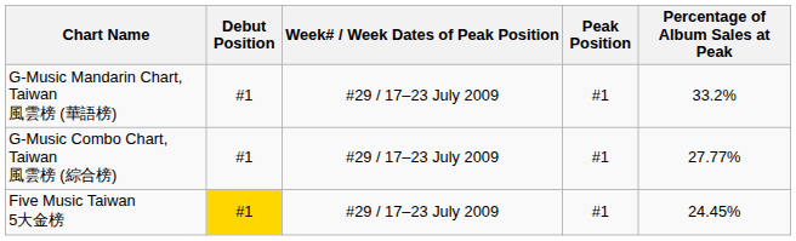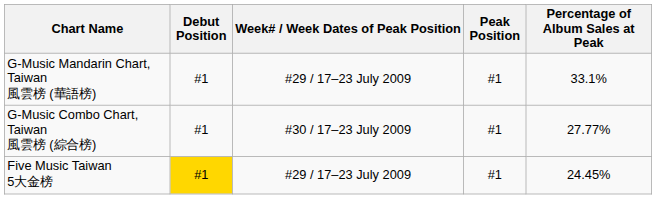 <table class="wikitable">
 <tr>
 <th width="200px">Chart Name</th>
 <th width="70px">Debut Position</th>
 <th>Week# / Week Dates of Peak Position</th>
 <th width="70px">Peak Position</th>
 <th width="150px">Percentage of Album Sales at Peak</th>
 </tr>
 <tr>
 <td>G-Music Mandarin Chart, Taiwan<br>風雲榜 (華語榜)</td>
 <td align="center">#1</td>
 <td align="center">#29 / 17–23 July 2009</td>
 <td align="center">#1</td>
-<td align="center">33.2%</td>
+<td align="center">33.1%</td>
 </tr>
 <tr>
 <td>G-Music Combo Chart, Taiwan<br>風雲榜 (綜合榜)</td>
 <td align="center">#1</td>
-<td align="center">#29 / 17–23 July 2009</td>
+<td align="center">#30 / 17–23 July 2009</td>
 <td align="center">#1</td>
 <td align="center">27.77%</td>
 </tr>
 <tr>
 <td>Five Music Taiwan<br>5大金榜</td>
 <td align="center" style="background: gold;">#1</td>
 <td align="center">#29 / 17–23 July 2009</td>
 <td align="center">#1</td>
 <td align="center">24.45%</td>
 </tr>
 </table>
